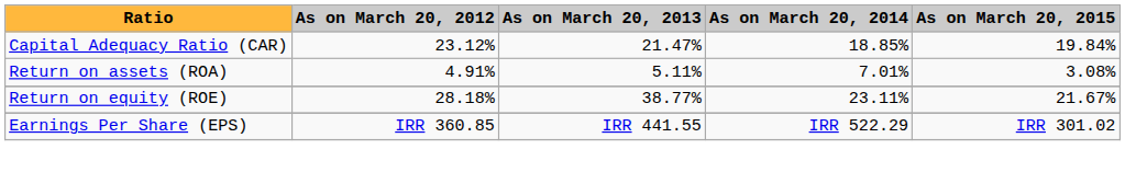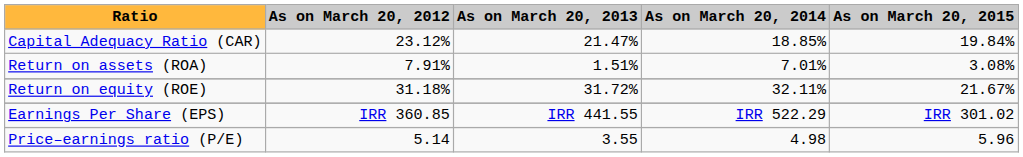 <table class="wikitable">
 <tr>
 <th style="background:#ffb83d">Ratio</th>
 <th style="background:#cbcbcb">As on March 20, 2012</th>
 <th style="background:#cbcbcb">As on March 20, 2013</th>
 <th style="background:#cbcbcb">As on March 20, 2014</th>
 <th style="background:#cbcbcb">As on March 20, 2015</th>
 </tr>
 <tr>
 <td><a href='#'>Capital Adequacy Ratio</a> (CAR)</td>
 <td style="text-align:right;">23.12% </td>
 <td style="text-align:right;">21.47% </td>
 <td style="text-align:right;">18.85% </td>
 <td style="text-align:right;">19.84% </td>
 </tr>
 <tr>
 <td><a href='#'>Return on assets</a> (ROA)</td>
-<td style="text-align:right;">4.91%</td>
-<td style="text-align:right;">5.11%</td>
+<td style="text-align:right;">7.91%</td>
+<td style="text-align:right;">1.51%</td>
 <td style="text-align:right;">7.01%</td>
 <td style="text-align:right;">3.08%</td>
 </tr>
 <tr>
 </tr>
 <tr>
 <td><a href='#'>Return on equity</a> (ROE)</td>
-<td style="text-align:right;">28.18%</td>
-<td style="text-align:right;">38.77%</td>
-<td style="text-align:right;">23.11%</td>
+<td style="text-align:right;">31.18%</td>
+<td style="text-align:right;">31.72%</td>
+<td style="text-align:right;">32.11%</td>
 <td style="text-align:right;">21.67%</td>
 </tr>
 <tr>
 </tr>
 <tr>
 <td><a href='#'>Earnings Per Share</a> (EPS)</td>
 <td style="text-align:right;"><a href='#'>IRR</a> 360.85</td>
 <td style="text-align:right;"><a href='#'>IRR</a> 441.55</td>
 <td style="text-align:right;"><a href='#'>IRR</a> 522.29</td>
 <td style="text-align:right;"><a href='#'>IRR</a> 301.02</td>
 </tr>
 <tr>
 </tr>
+<tr>
+<td><a href='#'>Price–earnings ratio</a> (P/E)</td>
+<td style="text-align:right;">5.14</td>
+<td style="text-align:right;">3.55</td>
+<td style="text-align:right;">4.98</td>
+<td style="text-align:right;">5.96</td>
+</tr>
 </table>
